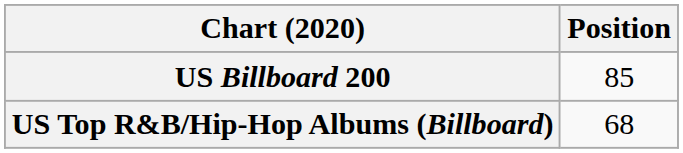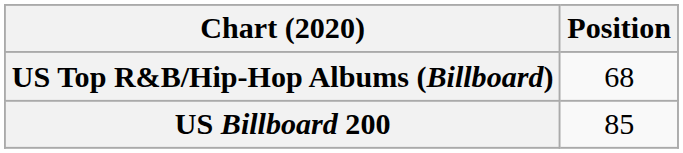 <table class="wikitable sortable plainrowheaders" style="text-align:center">
 <tr>
 <th scope="col">Chart (2020)</th>
 <th scope="col">Position</th>
 </tr>
 <tr>
+<th scope="row">US Top R&B/Hip-Hop Albums (<em>Billboard</em>)</th>
+<td>68</td>
+</tr>
+<tr>
 <th scope="row">US <em>Billboard</em> 200</th>
 <td>85</td>
 </tr>
-<tr>
-<th scope="row">US Top R&B/Hip-Hop Albums (<em>Billboard</em>)</th>
-<td>68</td>
-</tr>
 </table>
